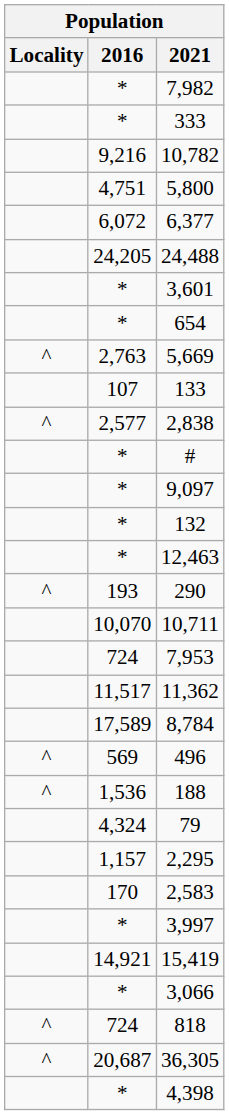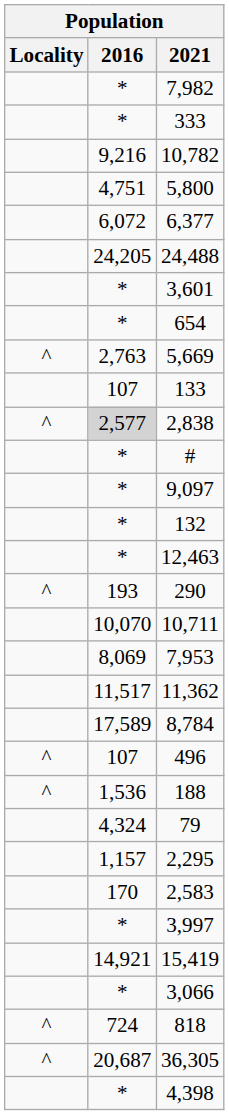 <table class="wikitable sortable" style="text-align:center;">
 <tr>
 <th colspan="3" style="text-align:center;  font-weight:bold">Population</th>
 </tr>
 <tr>
 <th style="text-align:center; background:  font-weight:bold">Locality</th>
 <th style="text-align:center; background:  font-weight:bold"><strong>2016</strong></th>
 <th style="text-align:center; background:  font-weight:bold"><strong>2021</strong></th>
 </tr>
 <tr>
 <td></td>
 <td>*</td>
 <td>7,982</td>
 </tr>
 <tr>
 <td></td>
 <td>*</td>
 <td>333</td>
 </tr>
 <tr>
 <td></td>
 <td>9,216</td>
 <td>10,782</td>
 </tr>
 <tr>
 <td></td>
 <td>4,751</td>
 <td>5,800</td>
 </tr>
 <tr>
 <td></td>
 <td>6,072</td>
 <td>6,377</td>
 </tr>
 <tr>
 <td></td>
 <td>24,205</td>
 <td>24,488</td>
 </tr>
 <tr>
 <td></td>
 <td>*</td>
 <td>3,601</td>
 </tr>
 <tr>
 <td></td>
 <td>*</td>
 <td>654</td>
 </tr>
 <tr>
 <td>^</td>
 <td>2,763</td>
 <td>5,669</td>
 </tr>
 <tr>
 <td></td>
 <td>107</td>
 <td>133</td>
 </tr>
 <tr>
 <td>^</td>
-<td>2,577</td>
+<td style="background: lightgrey;">2,577</td>
 <td>2,838</td>
 </tr>
 <tr>
 <td></td>
 <td>*</td>
 <td>#</td>
 </tr>
 <tr>
 <td></td>
 <td>*</td>
 <td>9,097</td>
 </tr>
 <tr>
 <td></td>
 <td>*</td>
 <td>132</td>
 </tr>
 <tr>
 <td></td>
 <td>*</td>
 <td>12,463</td>
 </tr>
 <tr>
 <td>^</td>
 <td>193</td>
 <td>290</td>
 </tr>
 <tr>
 <td></td>
 <td>10,070</td>
 <td>10,711</td>
 </tr>
 <tr>
 <td></td>
-<td>724</td>
+<td>8,069</td>
 <td>7,953</td>
 </tr>
 <tr>
 <td></td>
 <td>11,517</td>
 <td>11,362</td>
 </tr>
 <tr>
 <td></td>
 <td>17,589</td>
 <td>8,784</td>
 </tr>
 <tr>
 <td>^</td>
-<td>569</td>
+<td>107</td>
 <td>496</td>
 </tr>
 <tr>
 <td>^</td>
 <td>1,536</td>
 <td>188</td>
 </tr>
 <tr>
 <td></td>
 <td>4,324</td>
 <td>79</td>
 </tr>
 <tr>
 <td></td>
 <td>1,157</td>
 <td>2,295</td>
 </tr>
 <tr>
 <td></td>
 <td>170</td>
 <td>2,583</td>
 </tr>
 <tr>
 <td></td>
 <td>*</td>
 <td>3,997</td>
 </tr>
 <tr>
 <td></td>
 <td>14,921</td>
 <td>15,419</td>
 </tr>
 <tr>
 <td></td>
 <td>*</td>
 <td>3,066</td>
 </tr>
 <tr>
 <td>^</td>
 <td>724</td>
 <td>818</td>
 </tr>
 <tr>
 <td>^</td>
 <td>20,687</td>
 <td>36,305</td>
 </tr>
 <tr>
 <td></td>
 <td>*</td>
 <td>4,398</td>
 </tr>
 </table>
